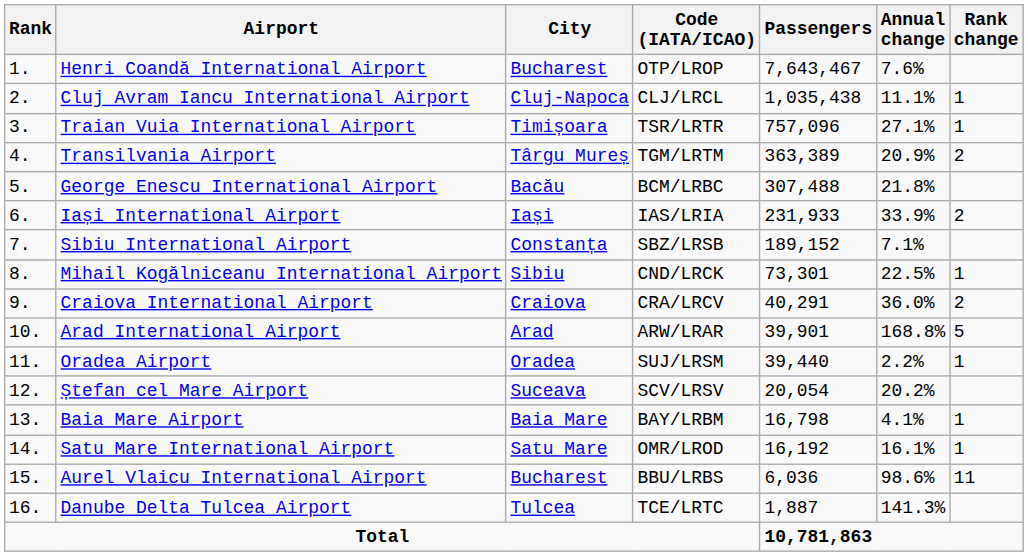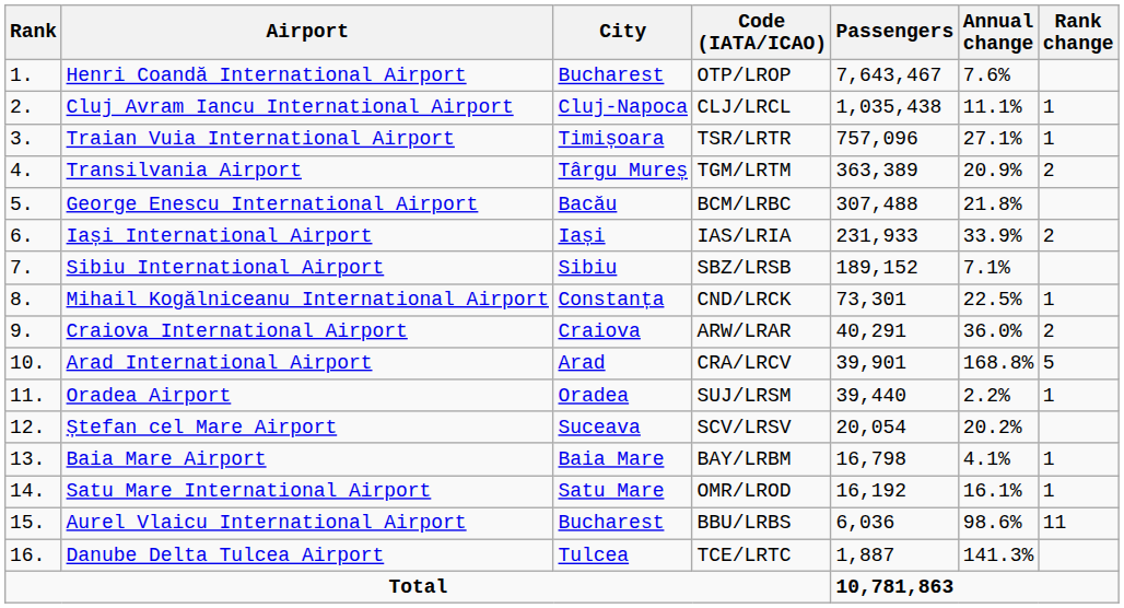 <table class="wikitable sortable">
 <tr>
 <th>Rank</th>
 <th>Airport</th>
 <th>City</th>
 <th>Code<br>(IATA/ICAO)</th>
 <th>Passengers</th>
 <th>Annual<br>change</th>
 <th>Rank<br>change</th>
 </tr>
 <tr>
 <td>1.</td>
 <td><a href='#'>Henri Coandă International Airport</a></td>
 <td><a href='#'>Bucharest</a></td>
 <td>OTP/LROP</td>
 <td>7,643,467</td>
 <td> 7.6%</td>
 <td></td>
 </tr>
 <tr>
 <td>2.</td>
 <td><a href='#'>Cluj Avram Iancu International Airport</a></td>
 <td><a href='#'>Cluj-Napoca</a></td>
 <td>CLJ/LRCL</td>
 <td>1,035,438</td>
 <td> 11.1%</td>
 <td>1</td>
 </tr>
 <tr>
 <td>3.</td>
 <td><a href='#'>Traian Vuia International Airport</a></td>
 <td><a href='#'>Timișoara</a></td>
 <td>TSR/LRTR</td>
 <td>757,096</td>
 <td> 27.1%</td>
 <td>1</td>
 </tr>
 <tr>
 <td>4.</td>
 <td><a href='#'>Transilvania Airport</a></td>
 <td><a href='#'>Târgu Mureș</a></td>
 <td>TGM/LRTM</td>
 <td>363,389</td>
 <td> 20.9%</td>
 <td>2</td>
 </tr>
 <tr>
 <td>5.</td>
 <td><a href='#'>George Enescu International Airport</a></td>
 <td><a href='#'>Bacău</a></td>
 <td>BCM/LRBC</td>
 <td>307,488</td>
 <td> 21.8%</td>
 <td></td>
 </tr>
 <tr>
 <td>6.</td>
 <td><a href='#'>Iași International Airport</a></td>
 <td><a href='#'>Iași</a></td>
 <td>IAS/LRIA</td>
 <td>231,933</td>
 <td> 33.9%</td>
 <td>2</td>
 </tr>
 <tr>
 <td>7.</td>
 <td><a href='#'>Sibiu International Airport</a></td>
-<td><a href='#'>Constanța</a></td>
+<td><a href='#'>Sibiu</a></td>
 <td>SBZ/LRSB</td>
 <td>189,152</td>
 <td> 7.1%</td>
 <td></td>
 </tr>
 <tr>
 <td>8.</td>
 <td><a href='#'>Mihail Kogălniceanu International Airport</a></td>
-<td><a href='#'>Sibiu</a></td>
+<td><a href='#'>Constanța</a></td>
 <td>CND/LRCK</td>
 <td>73,301</td>
 <td> 22.5%</td>
 <td>1</td>
 </tr>
 <tr>
 <td>9.</td>
 <td><a href='#'>Craiova International Airport</a></td>
 <td><a href='#'>Craiova</a></td>
-<td>CRA/LRCV</td>
+<td>ARW/LRAR</td>
 <td>40,291</td>
 <td> 36.0%</td>
 <td>2</td>
 </tr>
 <tr>
 <td>10.</td>
 <td><a href='#'>Arad International Airport</a></td>
 <td><a href='#'>Arad</a></td>
-<td>ARW/LRAR</td>
+<td>CRA/LRCV</td>
 <td>39,901</td>
 <td> 168.8%</td>
 <td>5</td>
 </tr>
 <tr>
 <td>11.</td>
 <td><a href='#'>Oradea Airport</a></td>
 <td><a href='#'>Oradea</a></td>
 <td>SUJ/LRSM</td>
 <td>39,440</td>
 <td> 2.2%</td>
 <td>1</td>
 </tr>
 <tr>
 <td>12.</td>
 <td><a href='#'>Ștefan cel Mare Airport</a></td>
 <td><a href='#'>Suceava</a></td>
 <td>SCV/LRSV</td>
 <td>20,054</td>
 <td> 20.2%</td>
 <td></td>
 </tr>
 <tr>
 <td>13.</td>
 <td><a href='#'>Baia Mare Airport</a></td>
 <td><a href='#'>Baia Mare</a></td>
 <td>BAY/LRBM</td>
 <td>16,798</td>
 <td> 4.1%</td>
 <td>1</td>
 </tr>
 <tr>
 <td>14.</td>
 <td><a href='#'>Satu Mare International Airport</a></td>
 <td><a href='#'>Satu Mare</a></td>
 <td>OMR/LROD</td>
 <td>16,192</td>
 <td> 16.1%</td>
 <td>1</td>
 </tr>
 <tr>
 <td>15.</td>
 <td><a href='#'>Aurel Vlaicu International Airport</a></td>
 <td><a href='#'>Bucharest</a></td>
 <td>BBU/LRBS</td>
 <td>6,036</td>
 <td> 98.6%</td>
 <td>11</td>
 </tr>
 <tr>
 <td>16.</td>
 <td><a href='#'>Danube Delta Tulcea Airport</a></td>
 <td><a href='#'>Tulcea</a></td>
 <td>TCE/LRTC</td>
 <td>1,887</td>
 <td> 141.3%</td>
 <td></td>
 </tr>
 <tr>
 <td colspan=4 style="text-align:center"><strong>Total</strong></td>
 <td colspan=3><strong>10,781,863</strong></td>
 </tr>
 </table>
